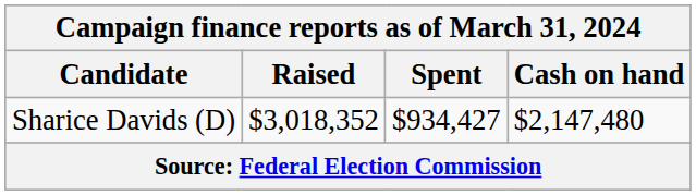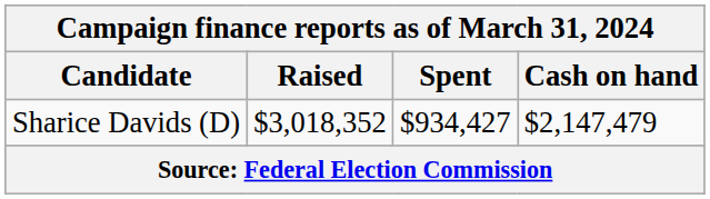 <table class="wikitable sortable">
 <tr>
 <th colspan=4>Campaign finance reports as of March 31, 2024</th>
 </tr>
 <tr style="text-align:center;">
 <th>Candidate</th>
 <th>Raised</th>
 <th>Spent</th>
 <th>Cash on hand</th>
 </tr>
 <tr>
 <td>Sharice Davids (D)</td>
 <td>$3,018,352</td>
 <td>$934,427</td>
-<td>$2,147,480</td>
+<td>$2,147,479</td>
 </tr>
 <tr>
 <th colspan="4"><small>Source: <a href='#'>Federal Election Commission</a></small></th>
 </tr>
 </table>
